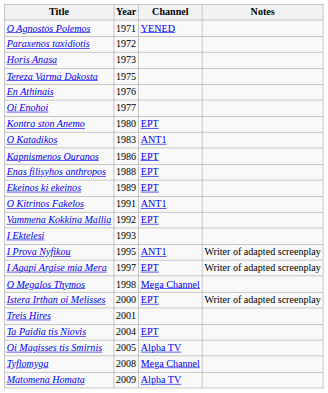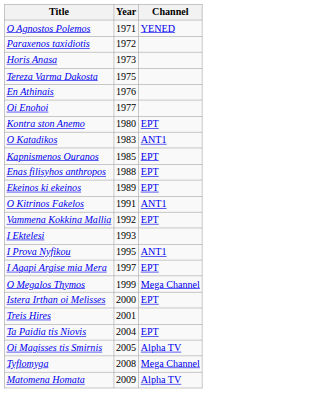 <table class="wikitable sortable">
 <tr>
 <th>Title</th>
 <th>Year</th>
 <th>Channel</th>
-<th>Notes</th>
 </tr>
 <tr>
 <td><em><a href='#'>O Agnostos Polemos</a></em></td>
 <td>1971</td>
 <td><a href='#'>YENED</a></td>
-<td></td>
 </tr>
 <tr>
 <td><em><a href='#'>Paraxenos taxidiotis</a></em></td>
 <td>1972</td>
-<td></td>
 <td></td>
 </tr>
 <tr>
 <td><em><a href='#'>Horis Anasa</a></em></td>
 <td>1973</td>
 <td></td>
-<td></td>
 </tr>
 <tr>
 <td><em><a href='#'>Tereza Varma Dakosta</a></em></td>
 <td>1975</td>
-<td></td>
 <td></td>
 </tr>
 <tr>
 <td><em><a href='#'>En Athinais</a></em></td>
 <td>1976</td>
 <td></td>
-<td></td>
 </tr>
 <tr>
 <td><em><a href='#'>Oi Enohoi</a></em></td>
 <td>1977</td>
-<td></td>
 <td></td>
 </tr>
 <tr>
 <td><em><a href='#'>Kontra ston Anemo</a></em></td>
 <td>1980</td>
 <td><a href='#'>ΕΡΤ</a></td>
-<td></td>
 </tr>
 <tr>
 <td><em><a href='#'>O Katadikos</a></em></td>
 <td>1983</td>
 <td><a href='#'>ANT1</a></td>
-<td></td>
 </tr>
 <tr>
 <td><em><a href='#'>Kapnismenos Ouranos</a></em></td>
-<td>1986</td>
+<td>1985</td>
 <td><a href='#'>ΕΡΤ</a></td>
-<td></td>
 </tr>
 <tr>
 <td><em><a href='#'>Enas filisyhos anthropos</a></em></td>
 <td>1988</td>
 <td><a href='#'>ΕΡΤ</a></td>
-<td></td>
 </tr>
 <tr>
 <td><em><a href='#'>Ekeinos ki ekeinos </a></em></td>
 <td>1989</td>
 <td><a href='#'>ΕΡΤ</a></td>
-<td></td>
 </tr>
 <tr>
 <td><em><a href='#'>O Kitrinos Fakelos</a></em></td>
 <td>1991</td>
 <td><a href='#'>ANT1</a></td>
-<td></td>
 </tr>
 <tr>
 <td><em><a href='#'>Vammena Kokkina Mallia</a></em></td>
 <td>1992</td>
 <td><a href='#'>ΕΡΤ</a></td>
-<td></td>
 </tr>
 <tr>
 <td><em><a href='#'>I Ektelesi</a></em></td>
 <td>1993</td>
-<td></td>
 <td></td>
 </tr>
 <tr>
 <td><em><a href='#'>I Prova Nyfikou</a></em></td>
 <td>1995</td>
 <td><a href='#'>ANT1</a></td>
-<td>Writer of adapted screenplay</td>
 </tr>
 <tr>
 <td><em><a href='#'>I Agapi Argise mia Mera</a></em></td>
 <td>1997</td>
 <td><a href='#'>ΕΡΤ</a></td>
-<td>Writer of adapted screenplay</td>
 </tr>
 <tr>
 <td><em><a href='#'>O Megalos Thymos</a></em></td>
-<td>1998</td>
+<td>1999</td>
 <td><a href='#'>Mega Channel</a></td>
-<td></td>
 </tr>
 <tr>
 <td><em><a href='#'>Istera Irthan oi Melisses</a></em></td>
 <td>2000</td>
 <td><a href='#'>ΕΡΤ</a></td>
-<td>Writer of adapted screenplay</td>
 </tr>
 <tr>
 <td><em><a href='#'>Treis Hires</a></em></td>
 <td>2001</td>
-<td></td>
 <td></td>
 </tr>
 <tr>
 <td><em><a href='#'>Ta Paidia tis Niovis</a></em></td>
 <td>2004</td>
 <td><a href='#'>ΕΡΤ</a></td>
-<td></td>
 </tr>
 <tr>
 <td><em><a href='#'>Oi Μagisses tis Smirnis</a></em></td>
 <td>2005</td>
 <td><a href='#'>Alpha TV</a></td>
-<td></td>
 </tr>
 <tr>
 <td><em><a href='#'>Tyflomyga</a></em></td>
 <td>2008</td>
 <td><a href='#'>Mega Channel</a></td>
-<td></td>
 </tr>
 <tr>
 <td><em><a href='#'>Matomena Homata</a></em></td>
 <td>2009</td>
 <td><a href='#'>Alpha TV</a></td>
-<td></td>
 </tr>
 </table>
